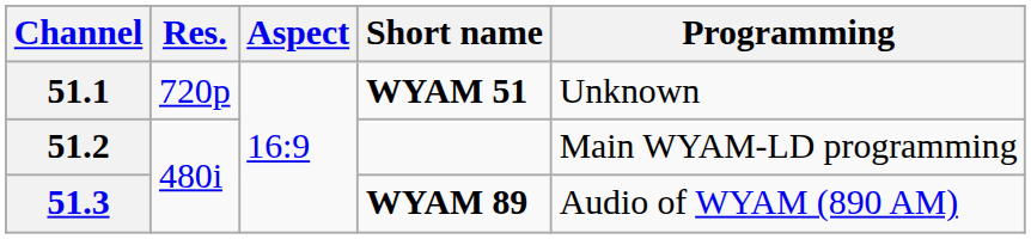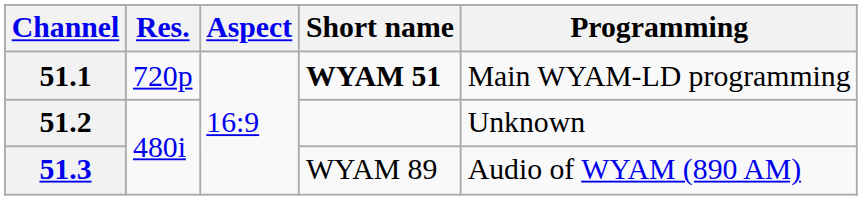 <table class="wikitable">
 <tr>
 <th scope="col"><a href='#'>Channel</a></th>
 <th scope="col"><a href='#'>Res.</a></th>
 <th scope="col"><a href='#'>Aspect</a></th>
 <th scope="col">Short name</th>
 <th scope="col">Programming</th>
 </tr>
 <tr>
 <th scope="row">51.1</th>
 <td><a href='#'>720p</a></td>
 <td rowspan=3><a href='#'>16:9</a></td>
 <td><strong>WYAM 51</strong></td>
-<td>Unknown</td>
+<td>Main WYAM-LD programming</td>
 </tr>
 <tr>
 <th scope="row">51.2</th>
 <td rowspan=2><a href='#'>480i</a></td>
 <td></td>
-<td>Main WYAM-LD programming</td>
+<td>Unknown</td>
 </tr>
 <tr>
 <th scope="row"><a href='#'>51.3</a></th>
-<td><strong>WYAM 89</strong></td>
+<td>WYAM 89</td>
 <td>Audio of <a href='#'>WYAM (890 AM)</a></td>
 </tr>
 </table>
